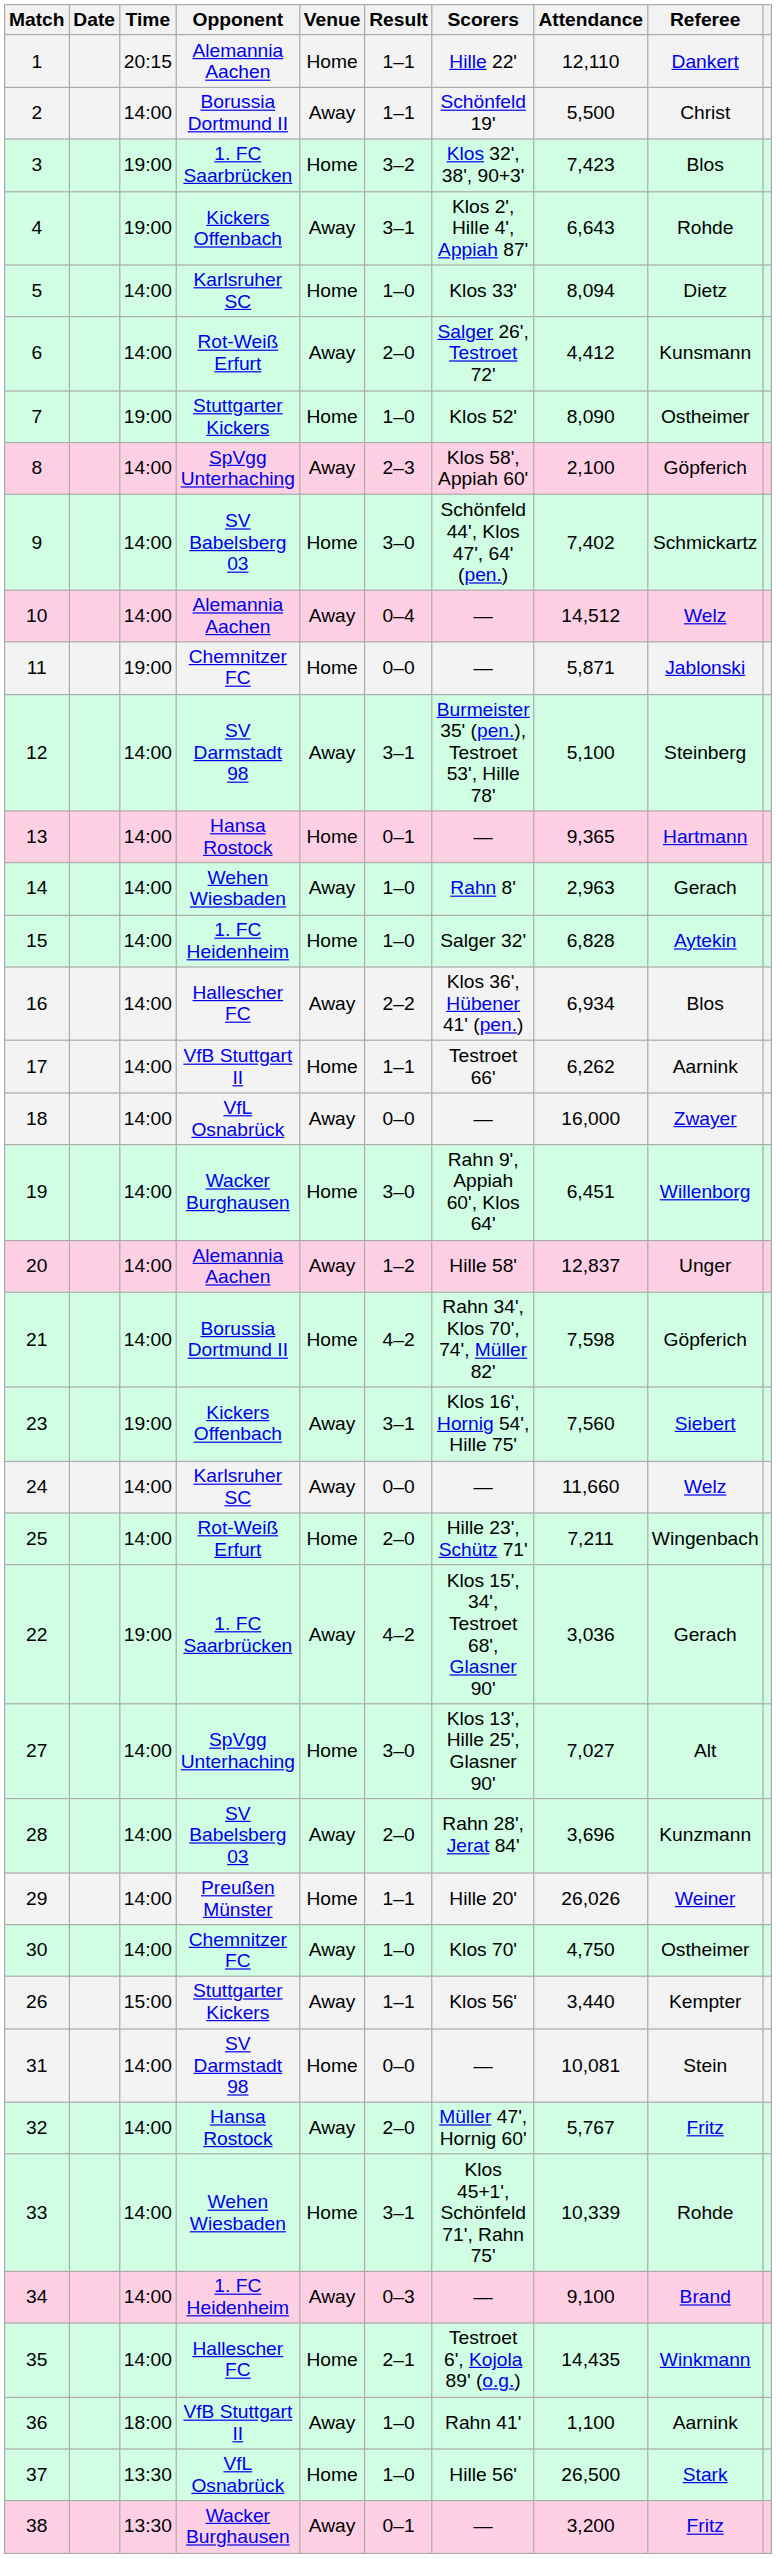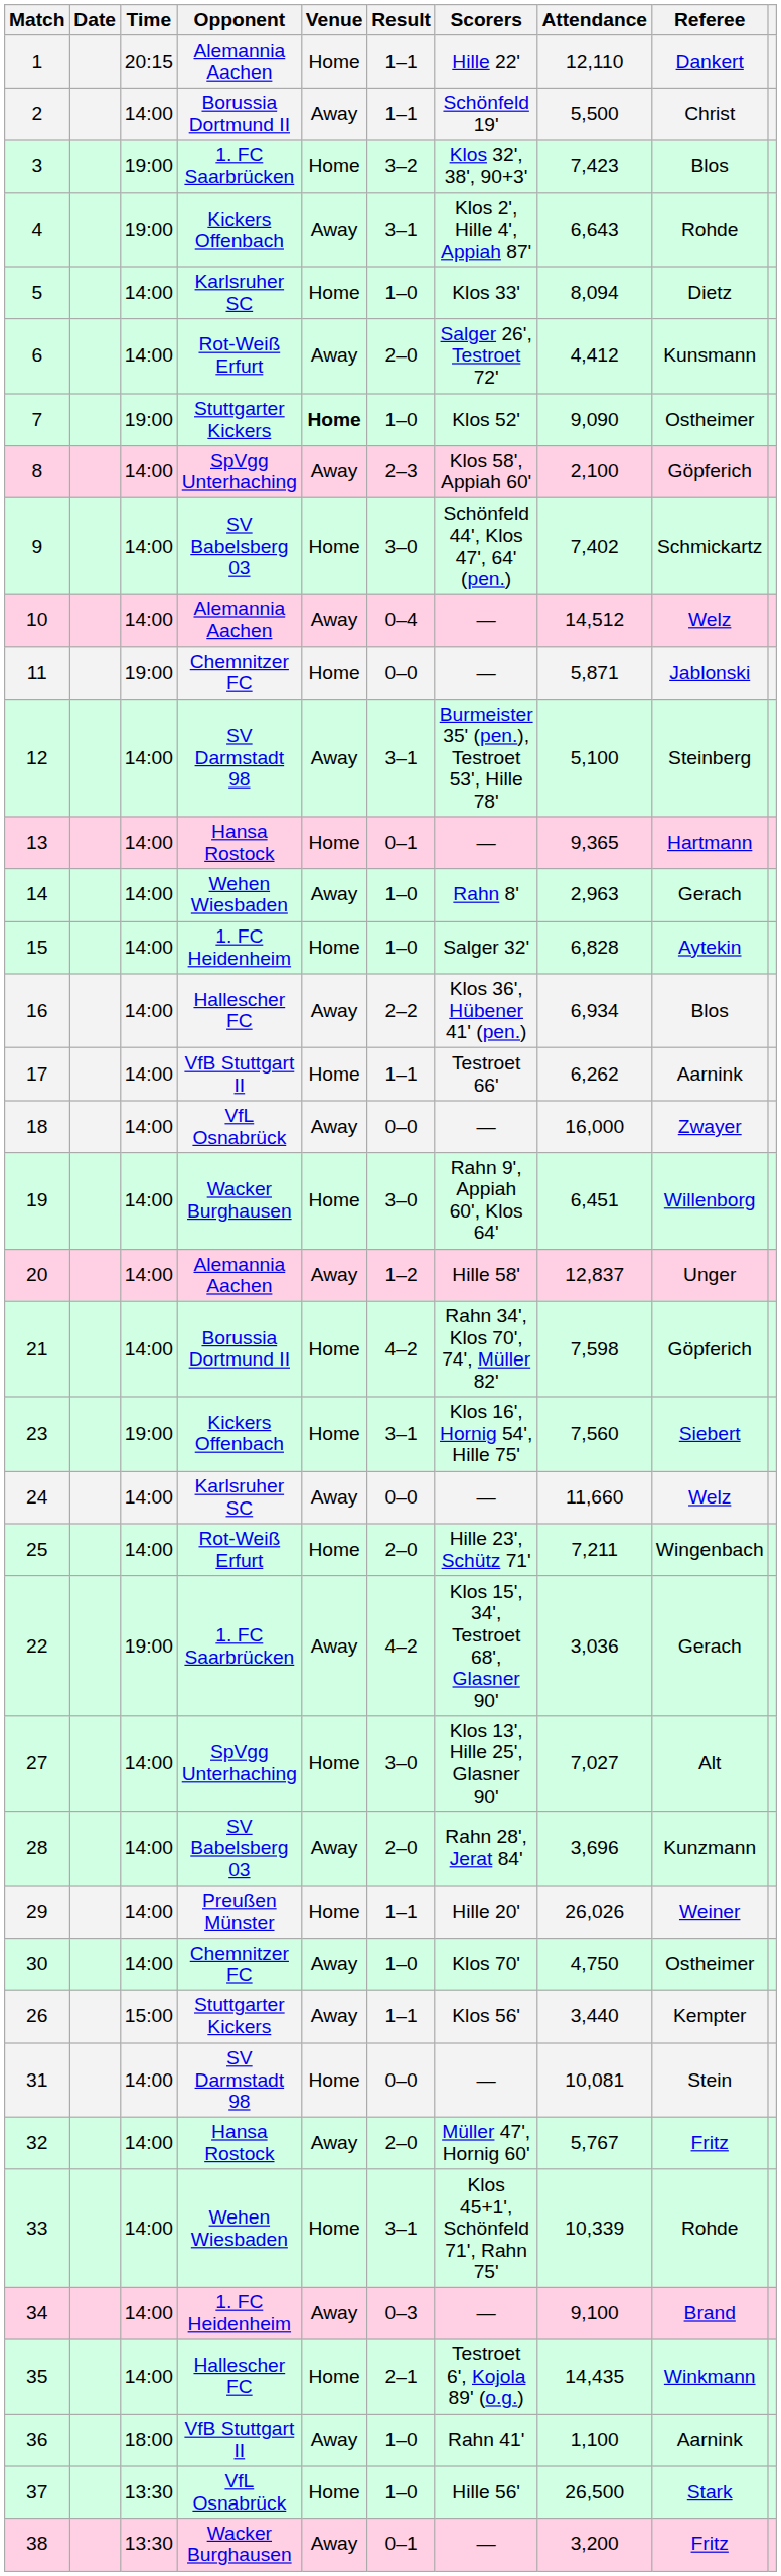 <table class="wikitable sortable" style="text-align:center">
 <tr>
 <th>Match</th>
 <th>Date</th>
 <th>Time</th>
 <th>Opponent</th>
 <th>Venue</th>
 <th>Result</th>
 <th class="unsortable">Scorers</th>
 <th>Attendance</th>
 <th class="unsortable">Referee</th>
 <th class="unsortable"></th>
 </tr>
 <tr bgcolor="#f3f3f3">
 <td>1</td>
 <td></td>
 <td>20:15</td>
 <td><a href='#'>Alemannia Aachen</a></td>
 <td>Home</td>
 <td>1–1</td>
 <td><a href='#'>Hille</a> 22'</td>
 <td>12,110</td>
 <td><a href='#'>Dankert</a></td>
 <td></td>
 </tr>
 <tr bgcolor="#f3f3f3">
 <td>2</td>
 <td></td>
 <td>14:00</td>
 <td><a href='#'>Borussia Dortmund II</a></td>
 <td>Away</td>
 <td>1–1</td>
 <td><a href='#'>Schönfeld</a> 19'</td>
 <td>5,500</td>
 <td>Christ</td>
 <td></td>
 </tr>
 <tr bgcolor="#d0ffe3">
 <td>3</td>
 <td></td>
 <td>19:00</td>
 <td><a href='#'>1. FC Saarbrücken</a></td>
 <td>Home</td>
 <td>3–2</td>
 <td><a href='#'>Klos</a> 32', 38', 90+3'</td>
 <td>7,423</td>
 <td>Blos</td>
 <td></td>
 </tr>
 <tr bgcolor="#d0ffe3">
 <td>4</td>
 <td></td>
 <td>19:00</td>
 <td><a href='#'>Kickers Offenbach</a></td>
 <td>Away</td>
 <td>3–1</td>
 <td>Klos 2', Hille 4', <a href='#'>Appiah</a> 87'</td>
 <td>6,643</td>
 <td>Rohde</td>
 <td></td>
 </tr>
 <tr bgcolor="#d0ffe3">
 <td>5</td>
 <td></td>
 <td>14:00</td>
 <td><a href='#'>Karlsruher SC</a></td>
 <td>Home</td>
 <td>1–0</td>
 <td>Klos 33'</td>
 <td>8,094</td>
 <td>Dietz</td>
 <td></td>
 </tr>
 <tr bgcolor="#d0ffe3">
 <td>6</td>
 <td></td>
 <td>14:00</td>
 <td><a href='#'>Rot-Weiß Erfurt</a></td>
 <td>Away</td>
 <td>2–0</td>
 <td><a href='#'>Salger</a> 26', <a href='#'>Testroet</a> 72'</td>
 <td>4,412</td>
 <td>Kunsmann</td>
 <td></td>
 </tr>
 <tr bgcolor="#d0ffe3">
 <td>7</td>
 <td></td>
 <td>19:00</td>
 <td><a href='#'>Stuttgarter Kickers</a></td>
-<td>Home</td>
+<td><strong>Home</strong></td>
 <td>1–0</td>
 <td>Klos 52'</td>
-<td>8,090</td>
+<td>9,090</td>
 <td>Ostheimer</td>
 <td></td>
 </tr>
 <tr bgcolor="#ffd0e3">
 <td>8</td>
 <td></td>
 <td>14:00</td>
 <td><a href='#'>SpVgg Unterhaching</a></td>
 <td>Away</td>
 <td>2–3</td>
 <td>Klos 58', Appiah 60'</td>
 <td>2,100</td>
 <td>Göpferich</td>
 <td></td>
 </tr>
 <tr bgcolor="#d0ffe3">
 <td>9</td>
 <td></td>
 <td>14:00</td>
 <td><a href='#'>SV Babelsberg 03</a></td>
 <td>Home</td>
 <td>3–0</td>
 <td>Schönfeld 44', Klos 47', 64' (<a href='#'>pen.</a>)</td>
 <td>7,402</td>
 <td>Schmickartz</td>
 <td></td>
 </tr>
 <tr bgcolor="#ffd0e3">
 <td>10</td>
 <td></td>
 <td>14:00</td>
 <td><a href='#'>Alemannia Aachen</a></td>
 <td>Away</td>
 <td>0–4</td>
 <td>—</td>
 <td>14,512</td>
 <td><a href='#'>Welz</a></td>
 <td></td>
 </tr>
 <tr bgcolor="#f3f3f3">
 <td>11</td>
 <td></td>
 <td>19:00</td>
 <td><a href='#'>Chemnitzer FC</a></td>
 <td>Home</td>
 <td>0–0</td>
 <td>—</td>
 <td>5,871</td>
 <td><a href='#'>Jablonski</a></td>
 <td></td>
 </tr>
 <tr bgcolor="#d0ffe3">
 <td>12</td>
 <td></td>
 <td>14:00</td>
 <td><a href='#'>SV Darmstadt 98</a></td>
 <td>Away</td>
 <td>3–1</td>
 <td><a href='#'>Burmeister</a> 35' (<a href='#'>pen.</a>), Testroet 53', Hille 78'</td>
 <td>5,100</td>
 <td>Steinberg</td>
 <td></td>
 </tr>
 <tr bgcolor="#ffd0e3">
 <td>13</td>
 <td></td>
 <td>14:00</td>
 <td><a href='#'>Hansa Rostock</a></td>
 <td>Home</td>
 <td>0–1</td>
 <td>—</td>
 <td>9,365</td>
 <td><a href='#'>Hartmann</a></td>
 <td></td>
 </tr>
 <tr bgcolor="#d0ffe3">
 <td>14</td>
 <td></td>
 <td>14:00</td>
 <td><a href='#'>Wehen Wiesbaden</a></td>
 <td>Away</td>
 <td>1–0</td>
 <td><a href='#'>Rahn</a> 8'</td>
 <td>2,963</td>
 <td>Gerach</td>
 <td></td>
 </tr>
 <tr bgcolor="#d0ffe3">
 <td>15</td>
 <td></td>
 <td>14:00</td>
 <td><a href='#'>1. FC Heidenheim</a></td>
 <td>Home</td>
 <td>1–0</td>
 <td>Salger 32'</td>
 <td>6,828</td>
 <td><a href='#'>Aytekin</a></td>
 <td></td>
 </tr>
 <tr bgcolor="#f3f3f3">
 <td>16</td>
 <td></td>
 <td>14:00</td>
 <td><a href='#'>Hallescher FC</a></td>
 <td>Away</td>
 <td>2–2</td>
 <td>Klos 36', <a href='#'>Hübener</a> 41' (<a href='#'>pen.</a>)</td>
 <td>6,934</td>
 <td>Blos</td>
 <td></td>
 </tr>
 <tr bgcolor="#f3f3f3">
 <td>17</td>
 <td></td>
 <td>14:00</td>
 <td><a href='#'>VfB Stuttgart II</a></td>
 <td>Home</td>
 <td>1–1</td>
 <td>Testroet 66'</td>
 <td>6,262</td>
 <td>Aarnink</td>
 <td></td>
 </tr>
 <tr bgcolor="#f3f3f3">
 <td>18</td>
 <td></td>
 <td>14:00</td>
 <td><a href='#'>VfL Osnabrück</a></td>
 <td>Away</td>
 <td>0–0</td>
 <td>—</td>
 <td>16,000</td>
 <td><a href='#'>Zwayer</a></td>
 <td></td>
 </tr>
 <tr bgcolor="#d0ffe3">
 <td>19</td>
 <td></td>
 <td>14:00</td>
 <td><a href='#'>Wacker Burghausen</a></td>
 <td>Home</td>
 <td>3–0</td>
 <td>Rahn 9', Appiah 60', Klos 64'</td>
 <td>6,451</td>
 <td><a href='#'>Willenborg</a></td>
 <td></td>
 </tr>
 <tr bgcolor="#ffd0e3">
 <td>20</td>
 <td></td>
 <td>14:00</td>
 <td><a href='#'>Alemannia Aachen</a></td>
 <td>Away</td>
 <td>1–2</td>
 <td>Hille 58'</td>
 <td>12,837</td>
 <td>Unger</td>
 <td></td>
 </tr>
 <tr bgcolor="#d0ffe3">
 <td>21</td>
 <td></td>
 <td>14:00</td>
 <td><a href='#'>Borussia Dortmund II</a></td>
 <td>Home</td>
 <td>4–2</td>
 <td>Rahn 34', Klos 70', 74', <a href='#'>Müller</a> 82'</td>
 <td>7,598</td>
 <td>Göpferich</td>
 <td></td>
 </tr>
 <tr bgcolor="#d0ffe3">
 <td>23</td>
 <td></td>
 <td>19:00</td>
 <td><a href='#'>Kickers Offenbach</a></td>
-<td>Away</td>
+<td>Home</td>
 <td>3–1</td>
 <td>Klos 16', <a href='#'>Hornig</a> 54', Hille 75'</td>
 <td>7,560</td>
 <td><a href='#'>Siebert</a></td>
 <td></td>
 </tr>
 <tr bgcolor="#f3f3f3">
 <td>24</td>
 <td></td>
 <td>14:00</td>
 <td><a href='#'>Karlsruher SC</a></td>
 <td>Away</td>
 <td>0–0</td>
 <td>—</td>
 <td>11,660</td>
 <td><a href='#'>Welz</a></td>
 <td></td>
 </tr>
 <tr bgcolor="#d0ffe3">
 <td>25</td>
 <td></td>
 <td>14:00</td>
 <td><a href='#'>Rot-Weiß Erfurt</a></td>
 <td>Home</td>
 <td>2–0</td>
 <td>Hille 23', <a href='#'>Schütz</a> 71'</td>
 <td>7,211</td>
 <td>Wingenbach</td>
 <td></td>
 </tr>
 <tr bgcolor="#d0ffe3">
 <td>22</td>
 <td></td>
 <td>19:00</td>
 <td><a href='#'>1. FC Saarbrücken</a></td>
 <td>Away</td>
 <td>4–2</td>
 <td>Klos 15', 34', Testroet 68', <a href='#'>Glasner</a> 90'</td>
 <td>3,036</td>
 <td>Gerach</td>
 <td></td>
 </tr>
 <tr bgcolor="#d0ffe3">
 <td>27</td>
 <td></td>
 <td>14:00</td>
 <td><a href='#'>SpVgg Unterhaching</a></td>
 <td>Home</td>
 <td>3–0</td>
 <td>Klos 13', Hille 25', Glasner 90'</td>
 <td>7,027</td>
 <td>Alt</td>
 <td></td>
 </tr>
 <tr bgcolor="#d0ffe3">
 <td>28</td>
 <td></td>
 <td>14:00</td>
 <td><a href='#'>SV Babelsberg 03</a></td>
 <td>Away</td>
 <td>2–0</td>
 <td>Rahn 28', <a href='#'>Jerat</a> 84'</td>
 <td>3,696</td>
 <td>Kunzmann</td>
 <td></td>
 </tr>
 <tr bgcolor="#f3f3f3">
 <td>29</td>
 <td></td>
 <td>14:00</td>
 <td><a href='#'>Preußen Münster</a></td>
 <td>Home</td>
 <td>1–1</td>
 <td>Hille 20'</td>
 <td>26,026</td>
 <td><a href='#'>Weiner</a></td>
 <td></td>
 </tr>
 <tr bgcolor="#d0ffe3">
 <td>30</td>
 <td></td>
 <td>14:00</td>
 <td><a href='#'>Chemnitzer FC</a></td>
 <td>Away</td>
 <td>1–0</td>
 <td>Klos 70'</td>
 <td>4,750</td>
 <td>Ostheimer</td>
 <td></td>
 </tr>
 <tr bgcolor="#f3f3f3">
 <td>26</td>
 <td></td>
 <td>15:00</td>
 <td><a href='#'>Stuttgarter Kickers</a></td>
 <td>Away</td>
 <td>1–1</td>
 <td>Klos 56'</td>
 <td>3,440</td>
 <td>Kempter</td>
 <td></td>
 </tr>
 <tr bgcolor="#f3f3f3">
 <td>31</td>
 <td></td>
 <td>14:00</td>
 <td><a href='#'>SV Darmstadt 98</a></td>
 <td>Home</td>
 <td>0–0</td>
 <td>—</td>
 <td>10,081</td>
 <td>Stein</td>
 <td></td>
 </tr>
 <tr bgcolor="#d0ffe3">
 <td>32</td>
 <td></td>
 <td>14:00</td>
 <td><a href='#'>Hansa Rostock</a></td>
 <td>Away</td>
 <td>2–0</td>
 <td><a href='#'>Müller</a> 47', Hornig 60'</td>
 <td>5,767</td>
 <td><a href='#'>Fritz</a></td>
 <td></td>
 </tr>
 <tr bgcolor="#d0ffe3">
 <td>33</td>
 <td></td>
 <td>14:00</td>
 <td><a href='#'>Wehen Wiesbaden</a></td>
 <td>Home</td>
 <td>3–1</td>
 <td>Klos 45+1', Schönfeld 71', Rahn 75'</td>
 <td>10,339</td>
 <td>Rohde</td>
 <td></td>
 </tr>
 <tr bgcolor="#ffd0e3">
 <td>34</td>
 <td></td>
 <td>14:00</td>
 <td><a href='#'>1. FC Heidenheim</a></td>
 <td>Away</td>
 <td>0–3</td>
 <td>—</td>
 <td>9,100</td>
 <td><a href='#'>Brand</a></td>
 <td></td>
 </tr>
 <tr bgcolor="#d0ffe3">
 <td>35</td>
 <td></td>
 <td>14:00</td>
 <td><a href='#'>Hallescher FC</a></td>
 <td>Home</td>
 <td>2–1</td>
 <td>Testroet 6', <a href='#'>Kojola</a> 89' (<a href='#'>o.g.</a>)</td>
 <td>14,435</td>
 <td><a href='#'>Winkmann</a></td>
 <td></td>
 </tr>
 <tr bgcolor="#d0ffe3">
 <td>36</td>
 <td></td>
 <td>18:00</td>
 <td><a href='#'>VfB Stuttgart II</a></td>
 <td>Away</td>
 <td>1–0</td>
 <td>Rahn 41'</td>
 <td>1,100</td>
 <td>Aarnink</td>
 <td></td>
 </tr>
 <tr bgcolor="#d0ffe3">
 <td>37</td>
 <td></td>
 <td>13:30</td>
 <td><a href='#'>VfL Osnabrück</a></td>
 <td>Home</td>
 <td>1–0</td>
 <td>Hille 56'</td>
 <td>26,500</td>
 <td><a href='#'>Stark</a></td>
 <td></td>
 </tr>
 <tr bgcolor="#ffd0e3">
 <td>38</td>
 <td></td>
 <td>13:30</td>
 <td><a href='#'>Wacker Burghausen</a></td>
 <td>Away</td>
 <td>0–1</td>
 <td>—</td>
 <td>3,200</td>
 <td><a href='#'>Fritz</a></td>
 <td></td>
 </tr>
 </table>
